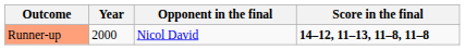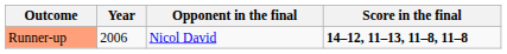 <table class="sortable wikitable">
 <tr>
 <th width="100">Outcome</th>
 <th width="50">Year</th>
 <th width="200">Opponent in the final</th>
 <th width="200">Score in the final</th>
 </tr>
 <tr>
 <td bgcolor="ffa07a">Runner-up</td>
-<td>2000</td>
+<td>2006</td>
 <td> <a href='#'>Nicol David</a></td>
 <td><strong>14–12, 11–13, 11–8, 11–8</strong></td>
 </tr>
 </table>
